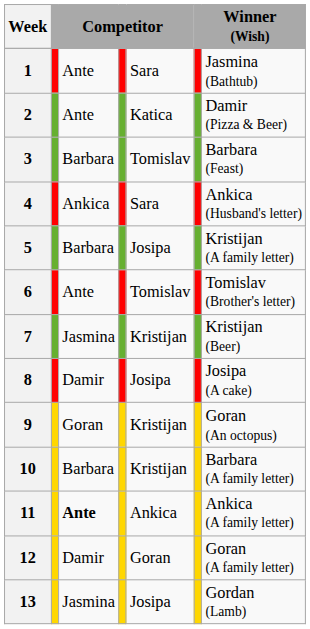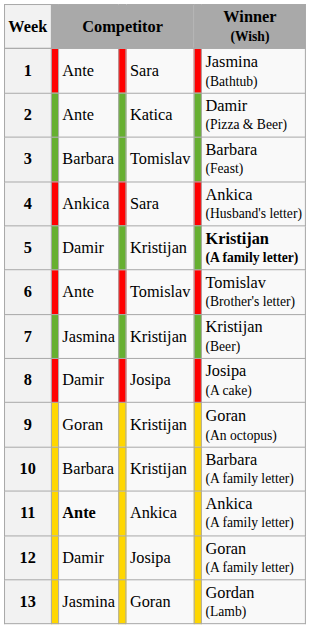 <table class="wikitable">
 <tr>
 <th>Week</th>
 <th style="background:darkgray" colspan="4">Competitor</th>
 <th style="background:darkgray" colspan="2">Winner<br><small>(Wish)</small></th>
 </tr>
 <tr>
 </tr>
 <tr>
 <th>1</th>
 <td bgcolor="red"></td>
 <td>Ante</td>
 <td bgcolor="red"></td>
 <td>Sara</td>
 <td bgcolor="red"></td>
 <td>Jasmina<br><small>(Bathtub)</small></td>
 </tr>
 <tr>
 <th>2</th>
 <td bgcolor="#66B03"></td>
 <td>Ante</td>
 <td bgcolor="#66B03"></td>
 <td>Katica</td>
 <td bgcolor="#66B03"></td>
 <td>Damir<br><small>(Pizza & Beer)</small></td>
 </tr>
 <tr>
 <th>3</th>
 <td bgcolor="#66B03"></td>
 <td>Barbara</td>
 <td bgcolor="#66B03"></td>
 <td>Tomislav</td>
 <td bgcolor="#66B03"></td>
 <td>Barbara<br><small>(Feast)</small></td>
 </tr>
 <tr>
 <th>4</th>
 <td bgcolor="red"></td>
 <td>Ankica</td>
 <td bgcolor="red"></td>
 <td>Sara</td>
 <td bgcolor="red"></td>
 <td>Ankica <br><small>(Husband's letter)</small></td>
 </tr>
 <tr>
 <th>5</th>
 <td bgcolor="#66B03"></td>
-<td>Barbara</td>
+<td>Damir</td>
 <td bgcolor="#66B03"></td>
-<td>Josipa</td>
+<td>Kristijan</td>
 <td bgcolor="#66B03"></td>
-<td>Kristijan<br><small>(A family letter)</small></td>
+<td><strong>Kristijan<br><small>(A family letter)</small></strong></td>
 </tr>
 <tr>
 <th>6</th>
 <td bgcolor="red"></td>
 <td>Ante</td>
 <td bgcolor="red"></td>
 <td>Tomislav</td>
 <td bgcolor="red"></td>
 <td>Tomislav <br><small>(Brother's letter)</small></td>
 </tr>
 <tr>
 <th>7</th>
 <td bgcolor="#66B03"></td>
 <td>Jasmina</td>
 <td bgcolor="#66B03"></td>
 <td>Kristijan</td>
 <td bgcolor="#66B03"></td>
 <td>Kristijan <br><small>(Beer)</small></td>
 </tr>
 <tr>
 <th>8</th>
 <td bgcolor="red"></td>
 <td>Damir</td>
 <td bgcolor="red"></td>
 <td>Josipa</td>
 <td bgcolor="red"></td>
 <td>Josipa<br><small>(A cake)</small></td>
 </tr>
 <tr>
 <th>9</th>
 <td bgcolor="gold"></td>
 <td>Goran</td>
 <td bgcolor="gold"></td>
 <td>Kristijan</td>
 <td bgcolor="gold"></td>
 <td>Goran<br><small>(An octopus)</small></td>
 </tr>
 <tr>
 <th>10</th>
 <td bgcolor="gold"></td>
 <td>Barbara</td>
 <td bgcolor="gold"></td>
 <td>Kristijan</td>
 <td bgcolor="gold"></td>
 <td>Barbara<br><small>(A family letter)</small></td>
 </tr>
 <tr>
 <th>11</th>
 <td bgcolor="gold"></td>
 <td><strong>Ante</strong></td>
 <td bgcolor="gold"></td>
 <td>Ankica</td>
 <td bgcolor="gold"></td>
 <td>Ankica<br><small>(A family letter)</small></td>
 </tr>
 <tr>
 <th>12</th>
 <td bgcolor="gold"></td>
 <td>Damir</td>
 <td bgcolor="gold"></td>
-<td>Goran</td>
+<td>Josipa</td>
 <td bgcolor="gold"></td>
 <td>Goran<br><small>(A family letter)</small></td>
 </tr>
 <tr>
 <th>13</th>
 <td bgcolor="gold"></td>
 <td>Jasmina</td>
 <td bgcolor="gold"></td>
-<td>Josipa</td>
+<td>Goran</td>
 <td bgcolor="gold"></td>
 <td>Gordan<br><small>(Lamb)</small></td>
 </tr>
 </table>
